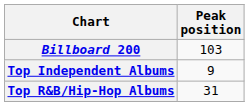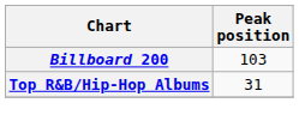 <table class="wikitable plainrowheaders sortable" style="text-align:center;" border="1">
 <tr>
 <th scope="col">Chart</th>
 <th scope="col">Peak<br>position</th>
 </tr>
 <tr>
 <th scope="row"><a href='#'><em>Billboard</em> 200</a></th>
 <td>103</td>
 </tr>
 <tr>
-<th scope="row"><a href='#'>Top Independent Albums</a></th>
-<td>9</td>
-</tr>
-<tr>
 <th scope="row"><a href='#'>Top R&B/Hip-Hop Albums</a></th>
 <td>31</td>
 </tr>
 <tr>
 </tr>
 </table>
